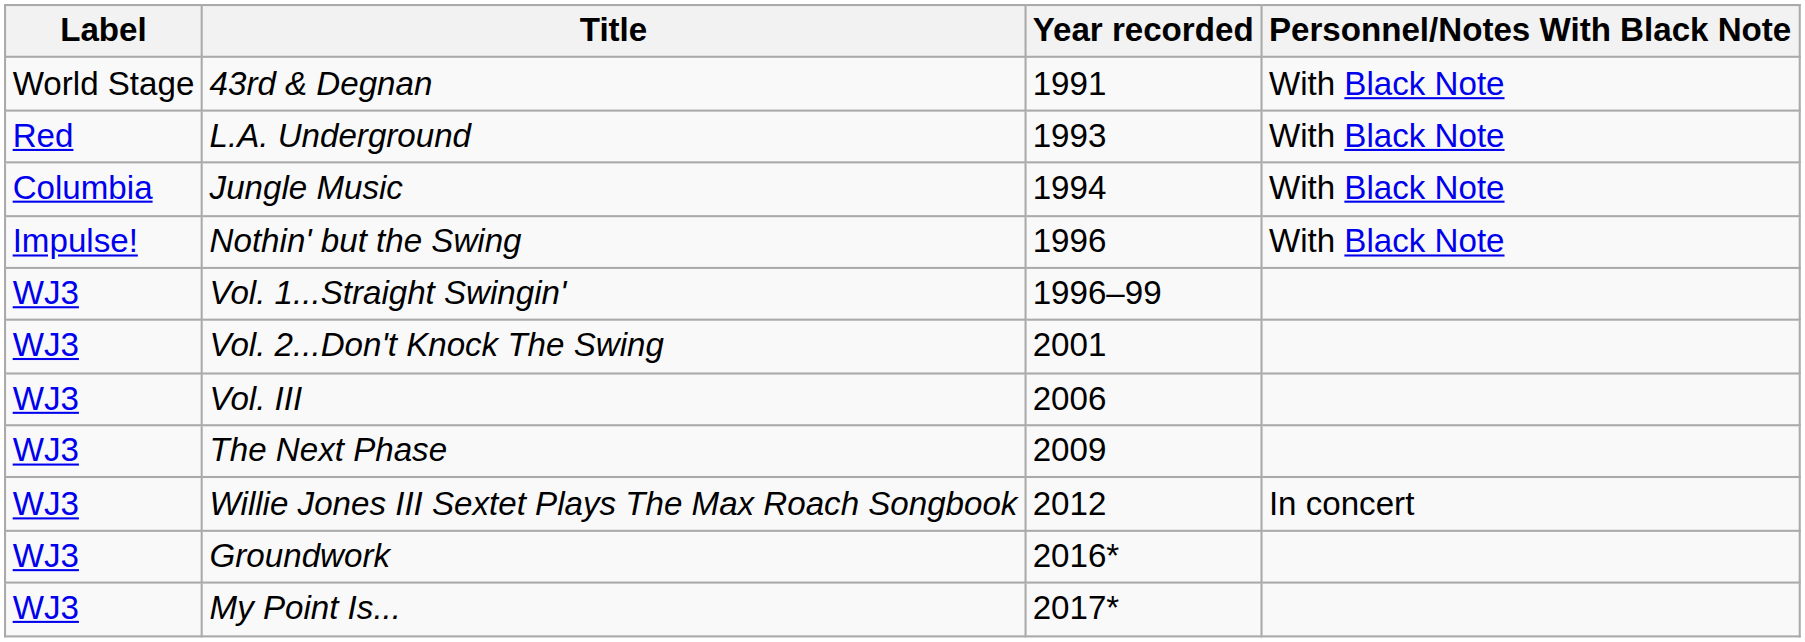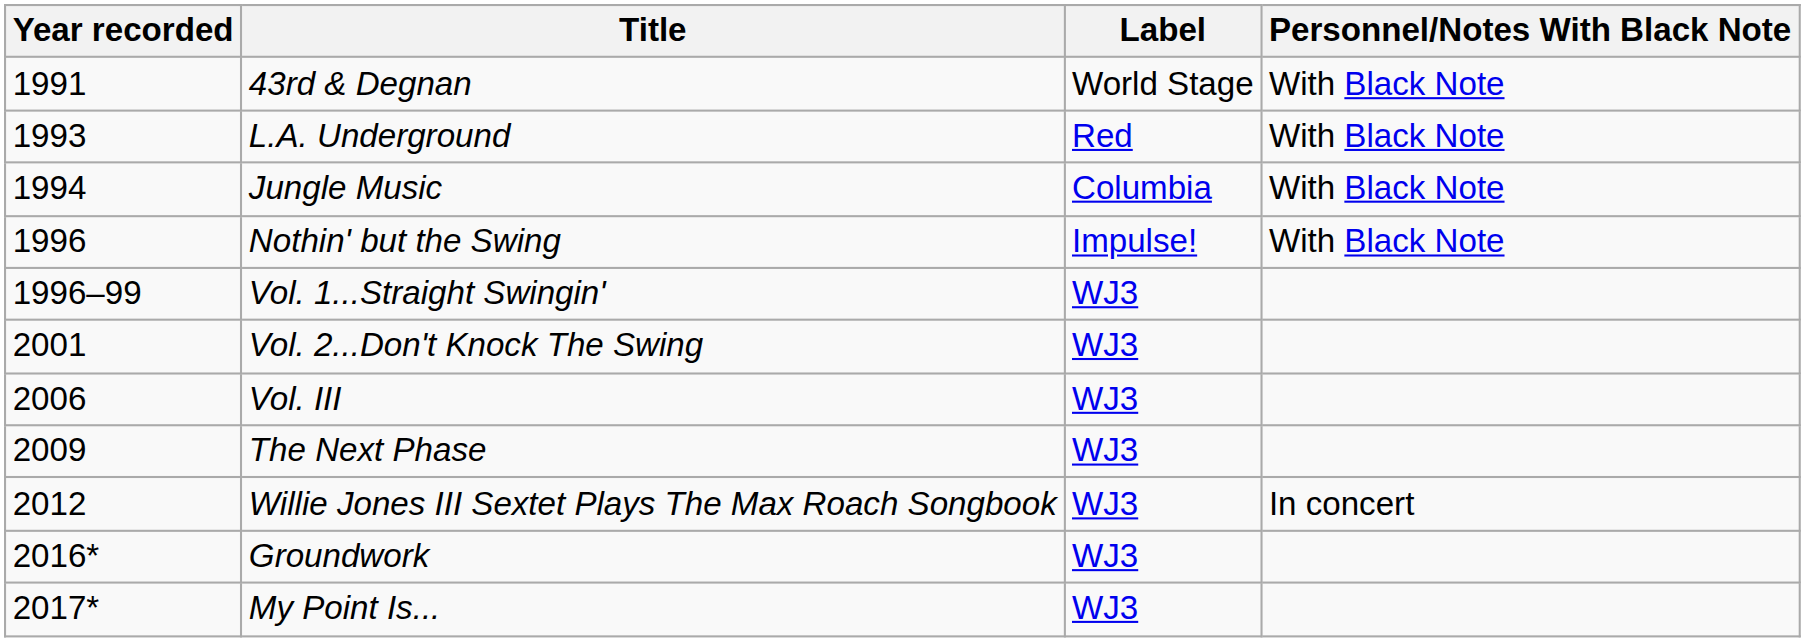 <table class="wikitable sortable">
 <tr>
+<th>Year recorded</th>
+<th>Title</th>
 <th>Label</th>
-<th>Title</th>
-<th>Year recorded</th>
 <th>Personnel/Notes <strong>With Black Note</strong></th>
 </tr>
 <tr>
+<td>1991</td>
+<td><em>43rd & Degnan</em></td>
 <td>World Stage</td>
-<td><em>43rd & Degnan</em></td>
-<td>1991</td>
 <td>With <a href='#'>Black Note</a></td>
 </tr>
 <tr>
+<td>1993</td>
+<td><em>L.A. Underground</em></td>
 <td><a href='#'>Red</a></td>
-<td><em>L.A. Underground</em></td>
-<td>1993</td>
 <td>With <a href='#'>Black Note</a></td>
 </tr>
 <tr>
+<td>1994</td>
+<td><em>Jungle Music</em></td>
 <td><a href='#'>Columbia</a></td>
-<td><em>Jungle Music</em></td>
-<td>1994</td>
 <td>With <a href='#'>Black Note</a></td>
 </tr>
 <tr>
+<td>1996</td>
+<td><em>Nothin' but the Swing</em></td>
 <td><a href='#'>Impulse!</a></td>
-<td><em>Nothin' but the Swing</em></td>
-<td>1996</td>
 <td>With <a href='#'>Black Note</a></td>
 </tr>
 <tr>
+<td>1996–99</td>
+<td><em>Vol. 1...Straight Swingin' </em></td>
 <td><a href='#'>WJ3</a></td>
-<td><em>Vol. 1...Straight Swingin' </em></td>
-<td>1996–99</td>
 <td></td>
 </tr>
 <tr>
+<td>2001</td>
+<td><em>Vol. 2...Don't Knock The Swing</em></td>
 <td><a href='#'>WJ3</a></td>
-<td><em>Vol. 2...Don't Knock The Swing</em></td>
-<td>2001</td>
 <td></td>
 </tr>
 <tr>
+<td>2006</td>
+<td><em>Vol. III</em></td>
 <td><a href='#'>WJ3</a></td>
-<td><em>Vol. III</em></td>
-<td>2006</td>
 <td></td>
 </tr>
 <tr>
+<td>2009</td>
+<td><em>The Next Phase</em></td>
 <td><a href='#'>WJ3</a></td>
-<td><em>The Next Phase</em></td>
-<td>2009</td>
 <td></td>
 </tr>
 <tr>
+<td>2012</td>
+<td><em>Willie Jones III Sextet Plays The Max Roach Songbook</em></td>
 <td><a href='#'>WJ3</a></td>
-<td><em>Willie Jones III Sextet Plays The Max Roach Songbook</em></td>
-<td>2012</td>
 <td>In concert</td>
 </tr>
 <tr>
+<td>2016*</td>
+<td><em>Groundwork</em></td>
 <td><a href='#'>WJ3</a></td>
-<td><em>Groundwork</em></td>
-<td>2016*</td>
 <td></td>
 </tr>
 <tr>
+<td>2017*</td>
+<td><em>My Point Is...</em></td>
 <td><a href='#'>WJ3</a></td>
-<td><em>My Point Is...</em></td>
-<td>2017*</td>
 <td></td>
 </tr>
 </table>
